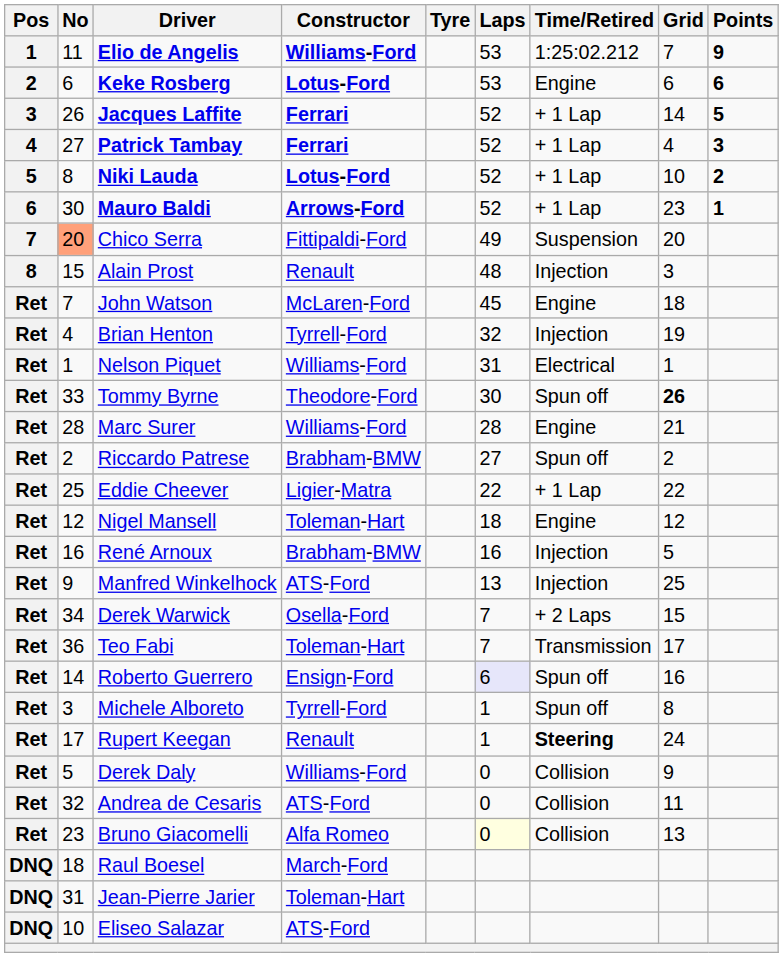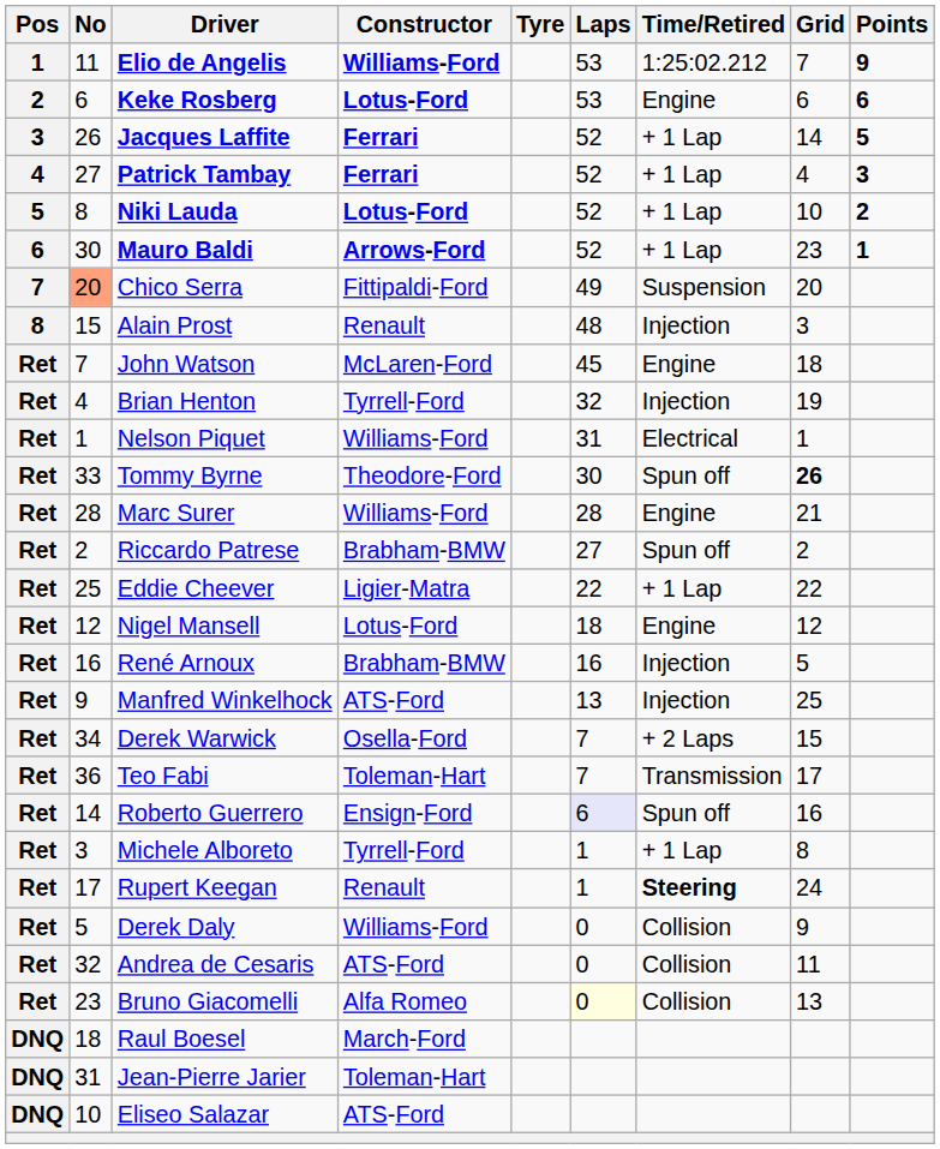 <table class="wikitable" style="font-size:95%;">
 <tr>
 <th>Pos</th>
 <th>No</th>
 <th>Driver</th>
 <th>Constructor</th>
 <th>Tyre</th>
 <th>Laps</th>
 <th>Time/Retired</th>
 <th>Grid</th>
 <th>Points</th>
 </tr>
 <tr>
 <th>1</th>
 <td>11</td>
 <td> <strong><a href='#'>Elio de Angelis</a></strong></td>
 <td><strong><a href='#'>Williams</a>-<a href='#'>Ford</a></strong></td>
 <td></td>
 <td>53</td>
 <td>1:25:02.212</td>
 <td>7</td>
 <td><strong>9</strong></td>
 </tr>
 <tr>
 <th>2</th>
 <td>6</td>
 <td> <strong><a href='#'>Keke Rosberg</a></strong></td>
 <td><strong><a href='#'>Lotus</a>-<a href='#'>Ford</a></strong></td>
 <td></td>
 <td>53</td>
 <td>Engine</td>
 <td>6</td>
 <td><strong>6</strong></td>
 </tr>
 <tr>
 <th>3</th>
 <td>26</td>
 <td> <strong><a href='#'>Jacques Laffite</a></strong></td>
 <td><strong><a href='#'>Ferrari</a></strong></td>
 <td></td>
 <td>52</td>
 <td>+ 1 Lap</td>
 <td>14</td>
 <td><strong>5</strong></td>
 </tr>
 <tr>
 <th>4</th>
 <td>27</td>
 <td> <strong><a href='#'>Patrick Tambay</a></strong></td>
 <td><strong><a href='#'>Ferrari</a></strong></td>
 <td></td>
 <td>52</td>
 <td>+ 1 Lap</td>
 <td>4</td>
 <td><strong>3</strong></td>
 </tr>
 <tr>
 <th>5</th>
 <td>8</td>
 <td> <strong><a href='#'>Niki Lauda</a></strong></td>
 <td><strong><a href='#'>Lotus</a>-<a href='#'>Ford</a></strong></td>
 <td></td>
 <td>52</td>
 <td>+ 1 Lap</td>
 <td>10</td>
 <td><strong>2</strong></td>
 </tr>
 <tr>
 <th>6</th>
 <td>30</td>
 <td> <strong><a href='#'>Mauro Baldi</a></strong></td>
 <td><strong><a href='#'>Arrows</a>-<a href='#'>Ford</a></strong></td>
 <td></td>
 <td>52</td>
 <td>+ 1 Lap</td>
 <td>23</td>
 <td><strong>1</strong></td>
 </tr>
 <tr>
 <th>7</th>
 <td style="background: lightsalmon;">20</td>
 <td> <a href='#'>Chico Serra</a></td>
 <td><a href='#'>Fittipaldi</a>-<a href='#'>Ford</a></td>
 <td></td>
 <td>49</td>
 <td>Suspension</td>
 <td>20</td>
 <td> </td>
 </tr>
 <tr>
 <th>8</th>
 <td>15</td>
 <td> <a href='#'>Alain Prost</a></td>
 <td><a href='#'>Renault</a></td>
 <td></td>
 <td>48</td>
 <td>Injection</td>
 <td>3</td>
 <td> </td>
 </tr>
 <tr>
 <th>Ret</th>
 <td>7</td>
 <td> <a href='#'>John Watson</a></td>
 <td><a href='#'>McLaren</a>-<a href='#'>Ford</a></td>
 <td></td>
 <td>45</td>
 <td>Engine</td>
 <td>18</td>
 <td> </td>
 </tr>
 <tr>
 <th>Ret</th>
 <td>4</td>
 <td> <a href='#'>Brian Henton</a></td>
 <td><a href='#'>Tyrrell</a>-<a href='#'>Ford</a></td>
 <td></td>
 <td>32</td>
 <td>Injection</td>
 <td>19</td>
 <td> </td>
 </tr>
 <tr>
 <th>Ret</th>
 <td>1</td>
 <td> <a href='#'>Nelson Piquet</a></td>
 <td><a href='#'>Williams</a>-<a href='#'>Ford</a></td>
 <td></td>
 <td>31</td>
 <td>Electrical</td>
 <td>1</td>
 <td> </td>
 </tr>
 <tr>
 <th>Ret</th>
 <td>33</td>
 <td> <a href='#'>Tommy Byrne</a></td>
 <td><a href='#'>Theodore</a>-<a href='#'>Ford</a></td>
 <td></td>
 <td>30</td>
 <td>Spun off</td>
 <td><strong>26</strong></td>
 <td> </td>
 </tr>
 <tr>
 <th>Ret</th>
 <td>28</td>
 <td> <a href='#'>Marc Surer</a></td>
 <td><a href='#'>Williams</a>-<a href='#'>Ford</a></td>
 <td></td>
 <td>28</td>
 <td>Engine</td>
 <td>21</td>
 <td> </td>
 </tr>
 <tr>
 <th>Ret</th>
 <td>2</td>
 <td> <a href='#'>Riccardo Patrese</a></td>
 <td><a href='#'>Brabham</a>-<a href='#'>BMW</a></td>
 <td></td>
 <td>27</td>
 <td>Spun off</td>
 <td>2</td>
 <td> </td>
 </tr>
 <tr>
 <th>Ret</th>
 <td>25</td>
 <td> <a href='#'>Eddie Cheever</a></td>
 <td><a href='#'>Ligier</a>-<a href='#'>Matra</a></td>
 <td></td>
 <td>22</td>
 <td>+ 1 Lap</td>
 <td>22</td>
 <td> </td>
 </tr>
 <tr>
 <th>Ret</th>
 <td>12</td>
 <td> <a href='#'>Nigel Mansell</a></td>
-<td><a href='#'>Toleman</a>-<a href='#'>Hart</a></td>
+<td><a href='#'>Lotus</a>-<a href='#'>Ford</a></td>
 <td></td>
 <td>18</td>
 <td>Engine</td>
 <td>12</td>
 <td> </td>
 </tr>
 <tr>
 <th>Ret</th>
 <td>16</td>
 <td> <a href='#'>René Arnoux</a></td>
 <td><a href='#'>Brabham</a>-<a href='#'>BMW</a></td>
 <td></td>
 <td>16</td>
 <td>Injection</td>
 <td>5</td>
 <td> </td>
 </tr>
 <tr>
 <th>Ret</th>
 <td>9</td>
 <td> <a href='#'>Manfred Winkelhock</a></td>
 <td><a href='#'>ATS</a>-<a href='#'>Ford</a></td>
 <td></td>
 <td>13</td>
 <td>Injection</td>
 <td>25</td>
 <td> </td>
 </tr>
 <tr>
 <th>Ret</th>
 <td>34</td>
 <td> <a href='#'>Derek Warwick</a></td>
 <td><a href='#'>Osella</a>-<a href='#'>Ford</a></td>
 <td></td>
 <td>7</td>
 <td>+ 2 Laps</td>
 <td>15</td>
 <td> </td>
 </tr>
 <tr>
 <th>Ret</th>
 <td>36</td>
 <td> <a href='#'>Teo Fabi</a></td>
 <td><a href='#'>Toleman</a>-<a href='#'>Hart</a></td>
 <td></td>
 <td>7</td>
 <td>Transmission</td>
 <td>17</td>
 <td> </td>
 </tr>
 <tr>
 <th>Ret</th>
 <td>14</td>
 <td> <a href='#'>Roberto Guerrero</a></td>
 <td><a href='#'>Ensign</a>-<a href='#'>Ford</a></td>
 <td></td>
 <td style="background: lavender;">6</td>
 <td>Spun off</td>
 <td>16</td>
 <td> </td>
 </tr>
 <tr>
 <th>Ret</th>
 <td>3</td>
 <td> <a href='#'>Michele Alboreto</a></td>
 <td><a href='#'>Tyrrell</a>-<a href='#'>Ford</a></td>
 <td></td>
 <td>1</td>
-<td>Spun off</td>
+<td>+ 1 Lap</td>
 <td>8</td>
 <td> </td>
 </tr>
 <tr>
 <th>Ret</th>
 <td>17</td>
 <td> <a href='#'>Rupert Keegan</a></td>
 <td><a href='#'>Renault</a></td>
 <td></td>
 <td>1</td>
 <td><strong>Steering</strong></td>
 <td>24</td>
 <td> </td>
 </tr>
 <tr>
 <th>Ret</th>
 <td>5</td>
 <td> <a href='#'>Derek Daly</a></td>
 <td><a href='#'>Williams</a>-<a href='#'>Ford</a></td>
 <td></td>
 <td>0</td>
 <td>Collision</td>
 <td>9</td>
 <td> </td>
 </tr>
 <tr>
 <th>Ret</th>
 <td>32</td>
 <td> <a href='#'>Andrea de Cesaris</a></td>
 <td><a href='#'>ATS</a>-<a href='#'>Ford</a></td>
 <td></td>
 <td>0</td>
 <td>Collision</td>
 <td>11</td>
 <td> </td>
 </tr>
 <tr>
 <th>Ret</th>
 <td>23</td>
 <td> <a href='#'>Bruno Giacomelli</a></td>
 <td><a href='#'>Alfa Romeo</a></td>
 <td></td>
 <td style="background: lightyellow;">0</td>
 <td>Collision</td>
 <td>13</td>
 <td> </td>
 </tr>
 <tr>
 <th>DNQ</th>
 <td>18</td>
 <td> <a href='#'>Raul Boesel</a></td>
 <td><a href='#'>March</a>-<a href='#'>Ford</a></td>
 <td></td>
 <td> </td>
 <td> </td>
 <td> </td>
 <td> </td>
 </tr>
 <tr>
 <th>DNQ</th>
 <td>31</td>
 <td> <a href='#'>Jean-Pierre Jarier</a></td>
 <td><a href='#'>Toleman</a>-<a href='#'>Hart</a></td>
 <td></td>
 <td> </td>
 <td> </td>
 <td> </td>
 <td> </td>
 </tr>
 <tr>
 <th>DNQ</th>
 <td>10</td>
 <td> <a href='#'>Eliseo Salazar</a></td>
 <td><a href='#'>ATS</a>-<a href='#'>Ford</a></td>
 <td></td>
 <td> </td>
 <td> </td>
 <td> </td>
 <td> </td>
 </tr>
 <tr>
 <th colspan="9"></th>
 </tr>
 </table>
